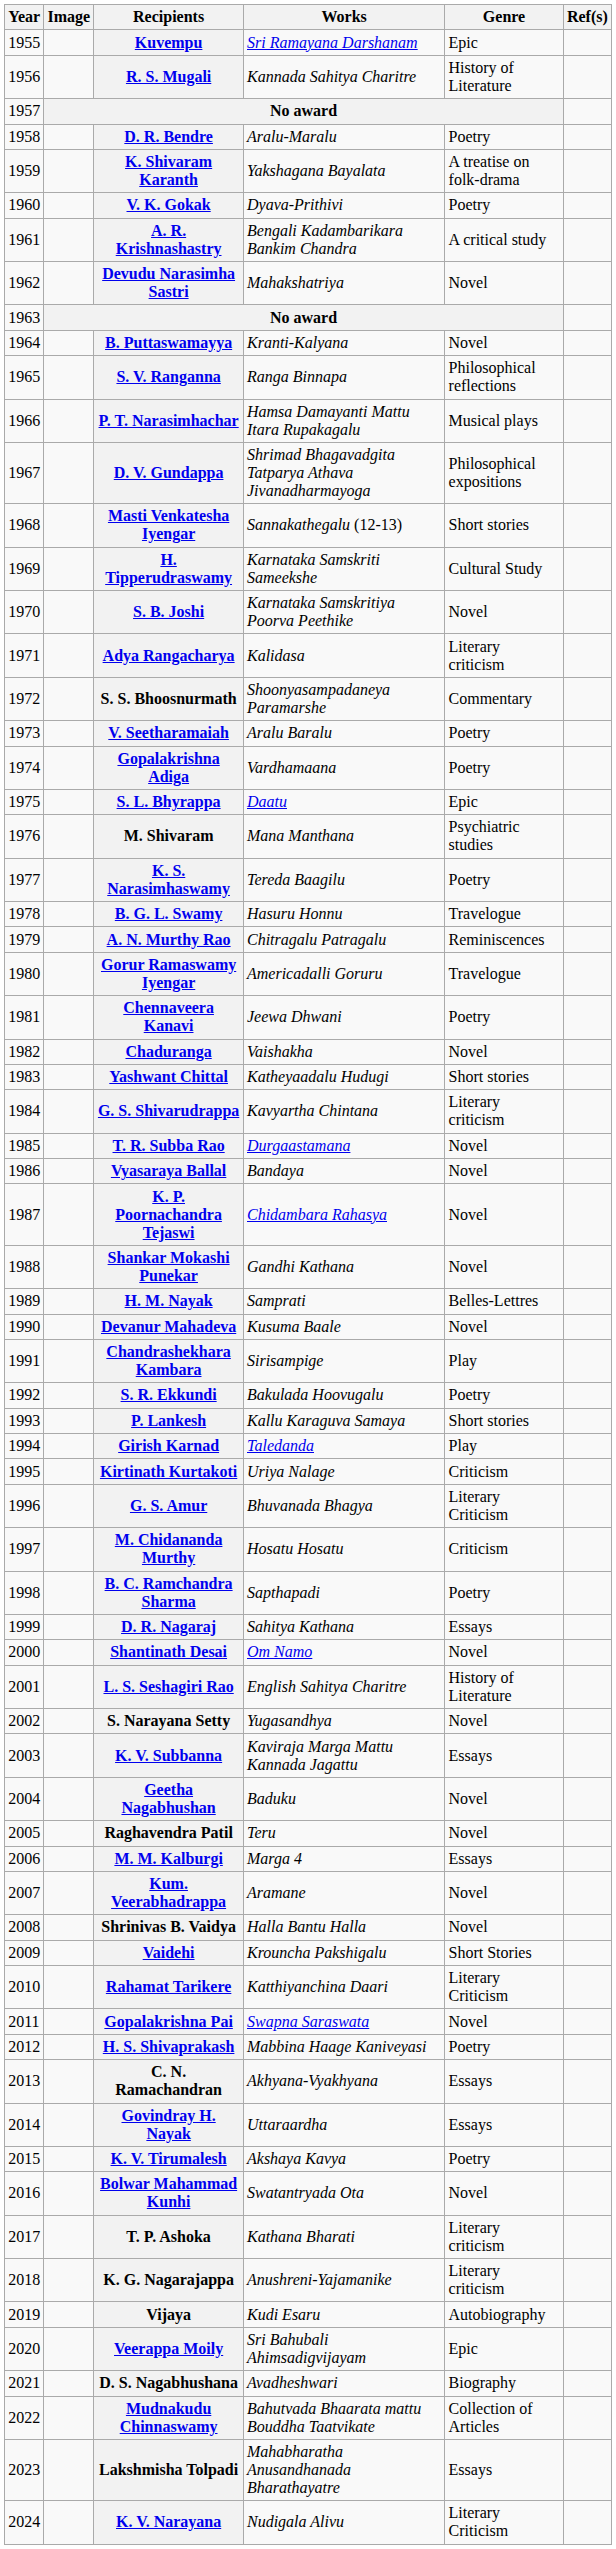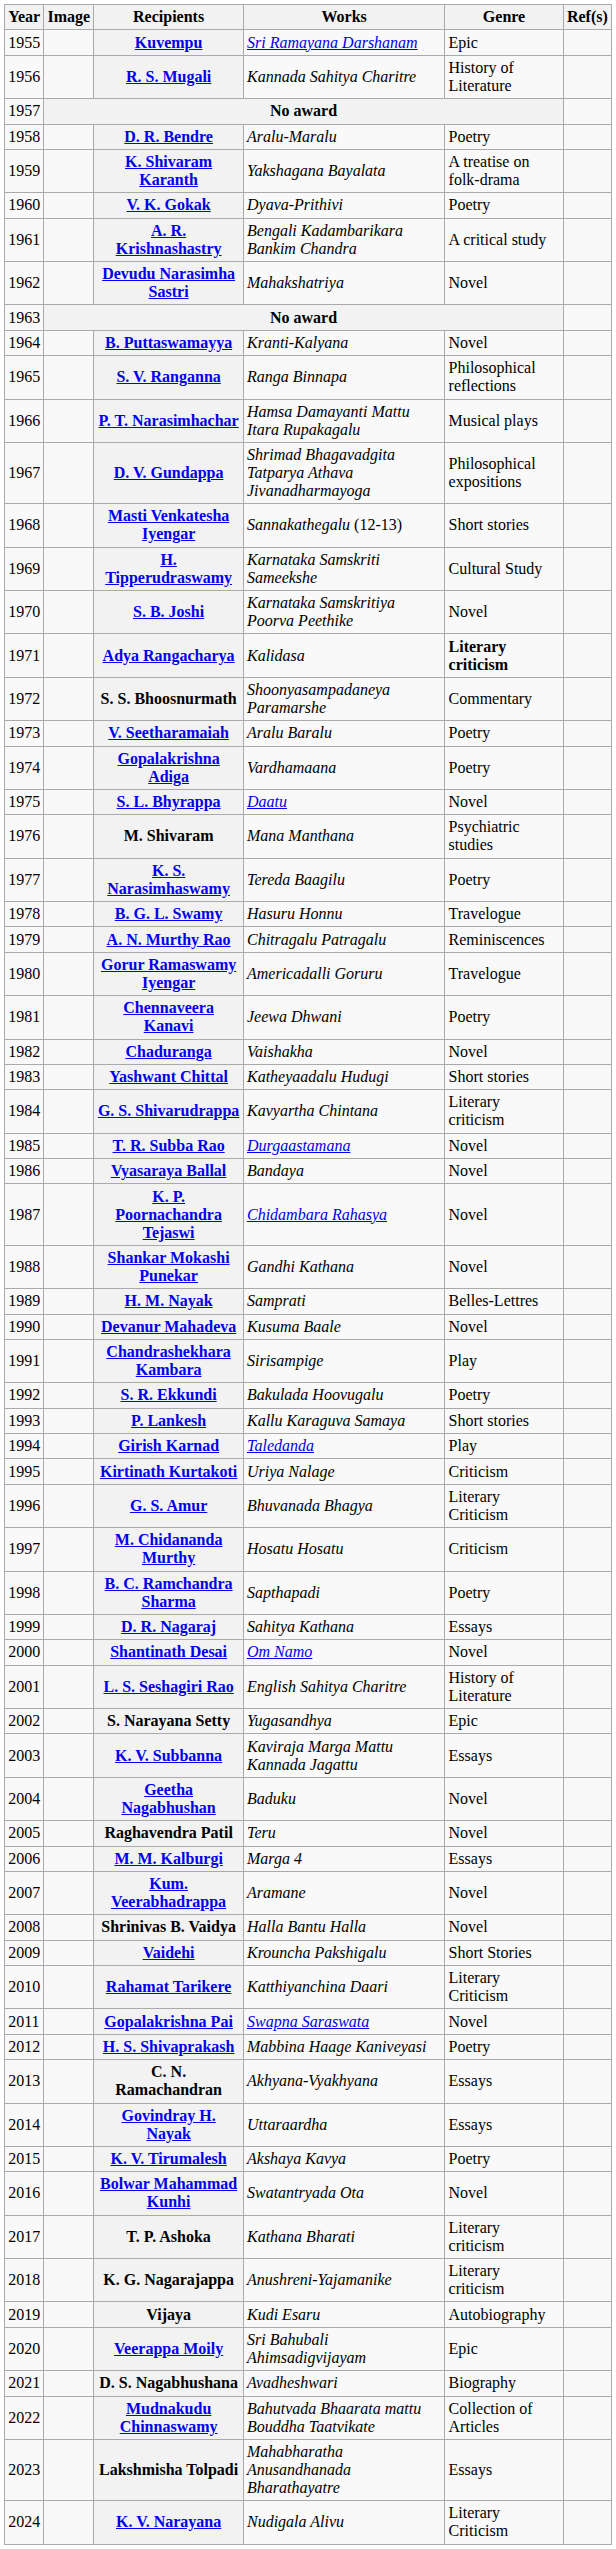 <table class="wikitable plainrowheaders sortable">
 <tr>
 <th scope="col">Year</th>
 <th scope="col">Image</th>
 <th scope="col">Recipients</th>
 <th scope="col">Works</th>
 <th scope="col">Genre</th>
 <th scope="col">Ref(s)</th>
 </tr>
 <tr>
 <td>1955</td>
 <td></td>
 <th><a href='#'>Kuvempu</a></th>
 <td><em><a href='#'>Sri Ramayana Darshanam</a></em></td>
 <td>Epic</td>
 <td></td>
 </tr>
 <tr>
 <td>1956</td>
 <td></td>
 <th><a href='#'>R. S. Mugali</a></th>
 <td><em>Kannada Sahitya Charitre</em></td>
 <td>History of Literature</td>
 <td></td>
 </tr>
 <tr>
 <td>1957</td>
 <th scope="row" colspan="4" style="text-align:center;">No award</th>
 <td></td>
 </tr>
 <tr>
 <td>1958</td>
 <td></td>
 <th><a href='#'>D. R. Bendre</a></th>
 <td><em>Aralu-Maralu</em></td>
 <td>Poetry</td>
 <td></td>
 </tr>
 <tr>
 <td>1959</td>
 <td></td>
 <th><a href='#'>K. Shivaram Karanth</a></th>
 <td><em>Yakshagana Bayalata</em></td>
 <td>A treatise on folk-drama</td>
 <td></td>
 </tr>
 <tr>
 <td>1960</td>
 <td></td>
 <th><a href='#'>V. K. Gokak</a></th>
 <td><em>Dyava-Prithivi</em></td>
 <td>Poetry</td>
 <td></td>
 </tr>
 <tr>
 <td>1961</td>
 <td></td>
 <th><a href='#'>A. R. Krishnashastry</a></th>
 <td><em>Bengali Kadambarikara Bankim Chandra</em></td>
 <td>A critical study</td>
 <td></td>
 </tr>
 <tr>
 <td>1962	</td>
 <td></td>
 <th><a href='#'>Devudu Narasimha Sastri</a></th>
 <td><em>Mahakshatriya</em></td>
 <td>Novel</td>
 <td></td>
 </tr>
 <tr>
 <td>1963</td>
 <th scope="row" colspan="4" style="text-align:center;">No award</th>
 <td></td>
 </tr>
 <tr>
 <td>1964</td>
 <td></td>
 <th><a href='#'>B. Puttaswamayya</a></th>
 <td><em>Kranti-Kalyana</em></td>
 <td>Novel</td>
 <td></td>
 </tr>
 <tr>
 <td>1965</td>
 <td></td>
 <th><a href='#'>S. V. Ranganna</a></th>
 <td><em>Ranga Binnapa</em></td>
 <td>Philosophical reflections</td>
 <td></td>
 </tr>
 <tr>
 <td>1966</td>
 <td></td>
 <th><a href='#'>P. T. Narasimhachar</a></th>
 <td><em>Hamsa Damayanti Mattu Itara Rupakagalu</em></td>
 <td>Musical plays</td>
 <td></td>
 </tr>
 <tr>
 <td>1967</td>
 <td></td>
 <th><a href='#'>D. V. Gundappa</a></th>
 <td><em>Shrimad Bhagavadgita Tatparya Athava Jivanadharmayoga</em></td>
 <td>Philosophical expositions</td>
 <td></td>
 </tr>
 <tr>
 <td>1968</td>
 <td></td>
 <th><a href='#'>Masti Venkatesha Iyengar</a></th>
 <td><em>Sannakathegalu</em> (12-13)</td>
 <td>Short stories</td>
 <td></td>
 </tr>
 <tr>
 <td>1969</td>
 <td></td>
 <th><a href='#'>H. Tipperudraswamy</a></th>
 <td><em>Karnataka Samskriti Sameekshe</em></td>
 <td>Cultural Study</td>
 <td></td>
 </tr>
 <tr>
 <td>1970</td>
 <td></td>
 <th><a href='#'>S. B. Joshi</a></th>
 <td><em>Karnataka Samskritiya Poorva Peethike</em></td>
 <td>Novel</td>
 <td></td>
 </tr>
 <tr>
 <td>1971</td>
 <td></td>
 <th><a href='#'>Adya Rangacharya</a></th>
 <td><em>Kalidasa</em></td>
-<td>Literary criticism</td>
+<td><strong>Literary criticism</strong></td>
 <td></td>
 </tr>
 <tr>
 <td>1972</td>
 <td></td>
 <th>S. S. Bhoosnurmath</th>
 <td><em>Shoonyasampadaneya Paramarshe</em></td>
 <td>Commentary</td>
 <td></td>
 </tr>
 <tr>
 <td>1973</td>
 <td></td>
 <th><a href='#'>V. Seetharamaiah</a></th>
 <td><em>Aralu Baralu</em></td>
 <td>Poetry</td>
 <td></td>
 </tr>
 <tr>
 <td>1974</td>
 <td></td>
 <th><a href='#'>Gopalakrishna Adiga</a></th>
 <td><em>Vardhamaana</em></td>
 <td>Poetry</td>
 <td></td>
 </tr>
 <tr>
 <td>1975</td>
 <td></td>
 <th><a href='#'>S. L. Bhyrappa</a></th>
 <td><em><a href='#'>Daatu</a></em></td>
-<td>Epic</td>
+<td>Novel</td>
 <td></td>
 </tr>
 <tr>
 <td>1976</td>
 <td></td>
 <th>M. Shivaram</th>
 <td><em>Mana Manthana</em></td>
 <td>Psychiatric studies</td>
 <td></td>
 </tr>
 <tr>
 <td>1977</td>
 <td></td>
 <th><a href='#'>K. S. Narasimhaswamy</a></th>
 <td><em>Tereda Baagilu</em></td>
 <td>Poetry</td>
 <td></td>
 </tr>
 <tr>
 <td>1978</td>
 <td></td>
 <th><a href='#'>B. G. L. Swamy</a></th>
 <td><em>Hasuru Honnu</em></td>
 <td>Travelogue</td>
 <td></td>
 </tr>
 <tr>
 <td>1979</td>
 <td></td>
 <th><a href='#'>A. N. Murthy Rao</a></th>
 <td><em>Chitragalu Patragalu</em></td>
 <td>Reminiscences</td>
 <td></td>
 </tr>
 <tr>
 <td>1980</td>
 <td></td>
 <th><a href='#'>Gorur Ramaswamy Iyengar</a></th>
 <td><em>Americadalli Goruru</em></td>
 <td>Travelogue</td>
 <td></td>
 </tr>
 <tr>
 <td>1981</td>
 <td></td>
 <th><a href='#'>Chennaveera Kanavi</a></th>
 <td><em>Jeewa Dhwani</em></td>
 <td>Poetry</td>
 <td></td>
 </tr>
 <tr>
 <td>1982</td>
 <td></td>
 <th><a href='#'>Chaduranga</a></th>
 <td><em>Vaishakha</em></td>
 <td>Novel</td>
 <td></td>
 </tr>
 <tr>
 <td>1983</td>
 <td></td>
 <th><a href='#'>Yashwant Chittal</a></th>
 <td><em>Katheyaadalu Hudugi</em></td>
 <td>Short stories</td>
 <td></td>
 </tr>
 <tr>
 <td>1984</td>
 <td></td>
 <th><a href='#'>G. S. Shivarudrappa</a></th>
 <td><em>Kavyartha Chintana</em></td>
 <td>Literary criticism</td>
 <td></td>
 </tr>
 <tr>
 <td>1985	</td>
 <td></td>
 <th><a href='#'>T. R. Subba Rao</a></th>
 <td><em><a href='#'>Durgaastamana</a></em></td>
 <td>Novel</td>
 <td></td>
 </tr>
 <tr>
 <td>1986</td>
 <td></td>
 <th><a href='#'>Vyasaraya Ballal</a></th>
 <td><em>Bandaya</em></td>
 <td>Novel</td>
 <td></td>
 </tr>
 <tr>
 <td>1987</td>
 <td></td>
 <th><a href='#'>K. P. Poornachandra Tejaswi</a></th>
 <td><em><a href='#'>Chidambara Rahasya</a></em></td>
 <td>Novel</td>
 <td></td>
 </tr>
 <tr>
 <td>1988</td>
 <td></td>
 <th><a href='#'>Shankar Mokashi Punekar</a></th>
 <td><em>Gandhi Kathana</em></td>
 <td>Novel</td>
 <td></td>
 </tr>
 <tr>
 <td>1989</td>
 <td></td>
 <th><a href='#'>H. M. Nayak</a></th>
 <td><em>Samprati</em></td>
 <td>Belles-Lettres</td>
 <td></td>
 </tr>
 <tr>
 <td>1990</td>
 <td></td>
 <th><a href='#'>Devanur Mahadeva</a></th>
 <td><em>Kusuma Baale</em></td>
 <td>Novel</td>
 <td></td>
 </tr>
 <tr>
 <td>1991</td>
 <td></td>
 <th><a href='#'>Chandrashekhara Kambara</a></th>
 <td><em>Sirisampige</em></td>
 <td>Play</td>
 <td></td>
 </tr>
 <tr>
 <td>1992</td>
 <td></td>
 <th><a href='#'>S. R. Ekkundi</a></th>
 <td><em>Bakulada Hoovugalu</em></td>
 <td>Poetry</td>
 <td></td>
 </tr>
 <tr>
 <td>1993</td>
 <td></td>
 <th><a href='#'>P. Lankesh</a></th>
 <td><em>Kallu Karaguva Samaya</em></td>
 <td>Short stories</td>
 <td></td>
 </tr>
 <tr>
 <td>1994</td>
 <td></td>
 <th><a href='#'>Girish Karnad</a></th>
 <td><em><a href='#'>Taledanda</a></em></td>
 <td>Play</td>
 <td></td>
 </tr>
 <tr>
 <td>1995</td>
 <td></td>
 <th><a href='#'>Kirtinath Kurtakoti</a></th>
 <td><em>Uriya Nalage</em></td>
 <td>Criticism</td>
 <td></td>
 </tr>
 <tr>
 <td>1996</td>
 <td></td>
 <th><a href='#'>G. S. Amur</a></th>
 <td><em>Bhuvanada Bhagya</em></td>
 <td>Literary Criticism</td>
 <td></td>
 </tr>
 <tr>
 <td>1997</td>
 <td></td>
 <th><a href='#'>M. Chidananda Murthy</a></th>
 <td><em>Hosatu Hosatu</em></td>
 <td>Criticism</td>
 <td></td>
 </tr>
 <tr>
 <td>1998</td>
 <td></td>
 <th><a href='#'>B. C. Ramchandra Sharma</a></th>
 <td><em>Sapthapadi</em></td>
 <td>Poetry</td>
 <td></td>
 </tr>
 <tr>
 <td>1999	</td>
 <td></td>
 <th><a href='#'>D. R. Nagaraj</a></th>
 <td><em>Sahitya Kathana</em></td>
 <td>Essays</td>
 <td></td>
 </tr>
 <tr>
 <td>2000	</td>
 <td></td>
 <th><a href='#'>Shantinath Desai</a></th>
 <td><em><a href='#'>Om Namo</a></em></td>
 <td>Novel</td>
 <td></td>
 </tr>
 <tr>
 <td>2001</td>
 <td></td>
 <th><a href='#'>L. S. Seshagiri Rao</a></th>
 <td><em>English Sahitya Charitre</em></td>
 <td>History of Literature</td>
 <td></td>
 </tr>
 <tr>
 <td>2002</td>
 <td></td>
 <th>S. Narayana Setty</th>
 <td><em>Yugasandhya</em></td>
-<td>Novel</td>
+<td>Epic</td>
 <td></td>
 </tr>
 <tr>
 <td>2003</td>
 <td></td>
 <th><a href='#'>K. V. Subbanna</a></th>
 <td><em>Kaviraja Marga Mattu Kannada Jagattu</em></td>
 <td>Essays</td>
 <td></td>
 </tr>
 <tr>
 <td>2004</td>
 <td></td>
 <th><a href='#'>Geetha Nagabhushan</a></th>
 <td><em>Baduku</em></td>
 <td>Novel</td>
 <td></td>
 </tr>
 <tr>
 <td>2005</td>
 <td></td>
 <th>Raghavendra Patil</th>
 <td><em>Teru</em></td>
 <td>Novel</td>
 <td></td>
 </tr>
 <tr>
 <td>2006</td>
 <td></td>
 <th><a href='#'>M. M. Kalburgi</a></th>
 <td><em>Marga 4</em></td>
 <td>Essays</td>
 <td></td>
 </tr>
 <tr>
 <td>2007</td>
 <td></td>
 <th><a href='#'>Kum. Veerabhadrappa</a></th>
 <td><em>Aramane</em></td>
 <td>Novel</td>
 <td></td>
 </tr>
 <tr>
 <td>2008</td>
 <td></td>
 <th>Shrinivas B. Vaidya</th>
 <td><em>Halla Bantu Halla</em></td>
 <td>Novel</td>
 <td></td>
 </tr>
 <tr>
 <td>2009</td>
 <td></td>
 <th><a href='#'>Vaidehi</a></th>
 <td><em>Krouncha Pakshigalu</em></td>
 <td>Short Stories</td>
 <td></td>
 </tr>
 <tr>
 <td>2010</td>
 <td></td>
 <th><a href='#'>Rahamat Tarikere</a></th>
 <td><em>Katthiyanchina Daari</em></td>
 <td>Literary Criticism</td>
 <td></td>
 </tr>
 <tr>
 <td>2011</td>
 <td></td>
 <th><a href='#'>Gopalakrishna Pai</a></th>
 <td><em><a href='#'>Swapna Saraswata</a></em></td>
 <td>Novel</td>
 <td></td>
 </tr>
 <tr>
 <td>2012</td>
 <td></td>
 <th><a href='#'>H. S. Shivaprakash</a></th>
 <td><em>Mabbina Haage Kaniveyasi</em></td>
 <td>Poetry</td>
 <td></td>
 </tr>
 <tr>
 <td>2013</td>
 <td></td>
 <th>C. N. Ramachandran</th>
 <td><em>Akhyana-Vyakhyana</em></td>
 <td>Essays</td>
 <td></td>
 </tr>
 <tr>
 <td>2014</td>
 <td></td>
 <th><a href='#'>Govindray H. Nayak</a></th>
 <td><em>Uttaraardha</em></td>
 <td>Essays</td>
 <td></td>
 </tr>
 <tr>
 <td>2015</td>
 <td></td>
 <th><a href='#'>K. V. Tirumalesh</a></th>
 <td><em>Akshaya Kavya</em></td>
 <td>Poetry</td>
 <td></td>
 </tr>
 <tr>
 <td>2016</td>
 <td></td>
 <th><a href='#'>Bolwar Mahammad Kunhi</a></th>
 <td><em>Swatantryada Ota</em></td>
 <td>Novel</td>
 <td></td>
 </tr>
 <tr>
 <td>2017</td>
 <td></td>
 <th>T. P. Ashoka</th>
 <td><em>Kathana Bharati</em></td>
 <td>Literary criticism</td>
 <td></td>
 </tr>
 <tr>
 <td>2018</td>
 <td></td>
 <th>K. G. Nagarajappa</th>
 <td><em>Anushreni-Yajamanike</em></td>
 <td>Literary criticism</td>
 <td></td>
 </tr>
 <tr>
 <td>2019</td>
 <td></td>
 <th>Vijaya</th>
 <td><em>Kudi Esaru</em></td>
 <td>Autobiography</td>
 <td></td>
 </tr>
 <tr>
 <td>2020</td>
 <td></td>
 <th><a href='#'>Veerappa Moily</a></th>
 <td><em>Sri Bahubali Ahimsadigvijayam</em></td>
 <td>Epic</td>
 <td></td>
 </tr>
 <tr>
 <td>2021</td>
 <td></td>
 <th>D. S. Nagabhushana</th>
 <td><em>Avadheshwari</em></td>
 <td>Biography</td>
 <td></td>
 </tr>
 <tr>
 <td>2022</td>
 <td></td>
 <th><a href='#'>Mudnakudu Chinnaswamy</a></th>
 <td><em>Bahutvada Bhaarata mattu Bouddha Taatvikate</em></td>
 <td>Collection of Articles</td>
 <td></td>
 </tr>
 <tr>
 <td>2023</td>
 <td></td>
 <th>Lakshmisha Tolpadi</th>
 <td><em>Mahabharatha Anusandhanada Bharathayatre</em></td>
 <td>Essays</td>
 <td></td>
 </tr>
 <tr>
 <td>2024</td>
 <td></td>
 <th><a href='#'>K. V. Narayana</a></th>
 <td><em>Nudigala Alivu</em></td>
 <td>Literary Criticism</td>
 <td></td>
 </tr>
 </table>
